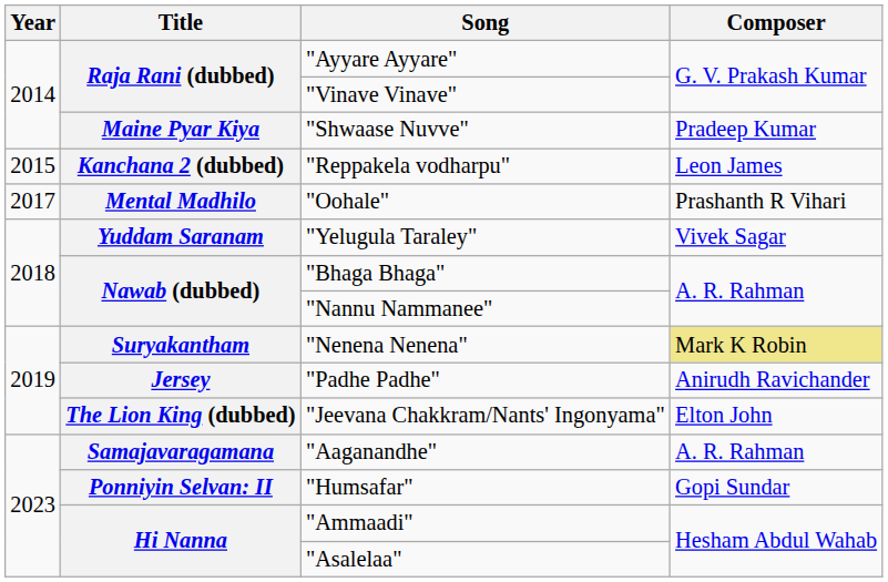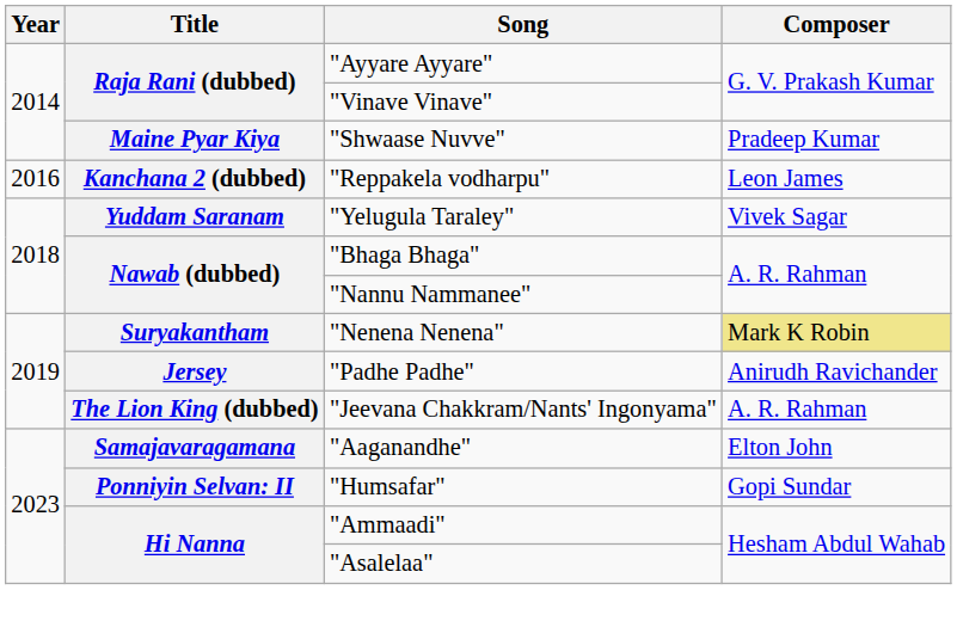 <table class="wikitable plainrowheaders">
 <tr>
 <th scope="col">Year</th>
 <th scope="col">Title</th>
 <th scope="col">Song</th>
 <th scope="col">Composer</th>
 </tr>
 <tr>
 <td rowspan="3">2014</td>
 <th rowspan="2" scope="rowgroup"><em><a href='#'>Raja Rani</a></em> (dubbed)</th>
 <td>"Ayyare Ayyare"</td>
 <td rowspan="2"><a href='#'>G. V. Prakash Kumar</a></td>
 </tr>
 <tr>
 <td>"Vinave Vinave"</td>
 </tr>
 <tr>
 <th scope="row"><em><a href='#'>Maine Pyar Kiya</a></em></th>
 <td>"Shwaase Nuvve"</td>
 <td><a href='#'>Pradeep Kumar</a></td>
 </tr>
 <tr>
-<td>2015</td>
+<td>2016</td>
 <th scope="row"><em><a href='#'>Kanchana 2</a></em> (dubbed)</th>
 <td>"Reppakela vodharpu"</td>
 <td><a href='#'>Leon James</a></td>
-</tr>
-<tr>
-<td>2017</td>
-<th scope="row"><em><a href='#'>Mental Madhilo</a></em></th>
-<td>"Oohale"</td>
-<td>Prashanth R Vihari</td>
 </tr>
 <tr>
 <td rowspan="3">2018</td>
 <th scope="row"><em><a href='#'>Yuddam Saranam</a></em></th>
 <td>"Yelugula Taraley"</td>
 <td><a href='#'>Vivek Sagar</a></td>
 </tr>
 <tr>
 <th rowspan="2" scope="rowgroup"><em><a href='#'>Nawab</a></em> (dubbed)</th>
 <td>"Bhaga Bhaga"</td>
 <td rowspan="2"><a href='#'>A. R. Rahman</a></td>
 </tr>
 <tr>
 <td>"Nannu Nammanee"</td>
 </tr>
 <tr>
 <td rowspan="3">2019</td>
 <th scope="row"><em><a href='#'>Suryakantham</a></em></th>
 <td>"Nenena Nenena"</td>
 <td style="background: khaki;">Mark K Robin</td>
 </tr>
 <tr>
 <th scope="row"><em><a href='#'>Jersey</a></em></th>
 <td>"Padhe Padhe"</td>
 <td><a href='#'>Anirudh Ravichander</a></td>
 </tr>
 <tr>
 <th scope="row"><em><a href='#'>The Lion King</a></em> (dubbed)</th>
 <td>"Jeevana Chakkram/Nants' Ingonyama"</td>
-<td><a href='#'>Elton John</a></td>
+<td><a href='#'>A. R. Rahman</a></td>
 </tr>
 <tr>
 <td rowspan="4">2023</td>
 <th scope="row"><em><a href='#'>Samajavaragamana</a></em></th>
 <td>"Aaganandhe"</td>
-<td><a href='#'>A. R. Rahman</a></td>
+<td><a href='#'>Elton John</a></td>
 </tr>
 <tr>
 <th scope="rowgroup"><em><a href='#'>Ponniyin Selvan: II</a></em></th>
 <td>"Humsafar"</td>
 <td><a href='#'>Gopi Sundar</a></td>
 </tr>
 <tr>
 <th rowspan="2" scope="rowgroup"><em><a href='#'>Hi Nanna</a></em></th>
 <td>"Ammaadi"</td>
 <td rowspan="2"><a href='#'>Hesham Abdul Wahab</a></td>
 </tr>
 <tr>
 <td>"Asalelaa"</td>
 </tr>
 </table>
